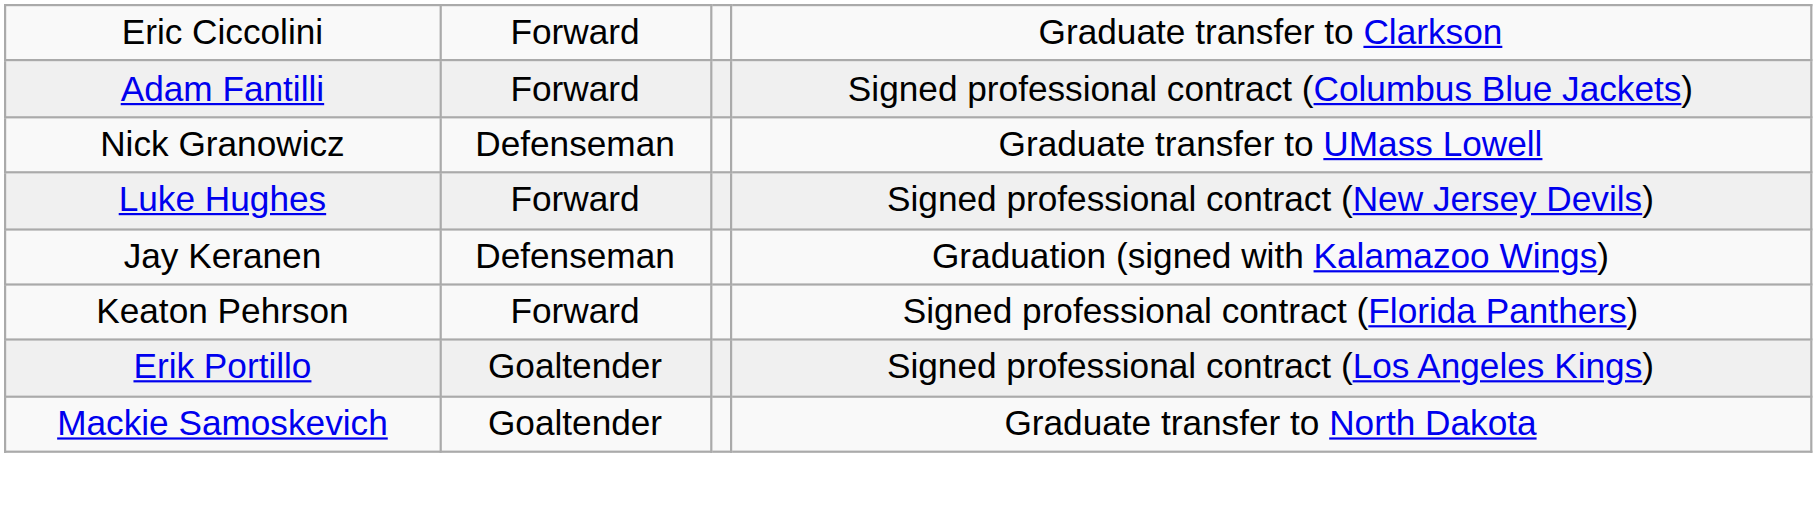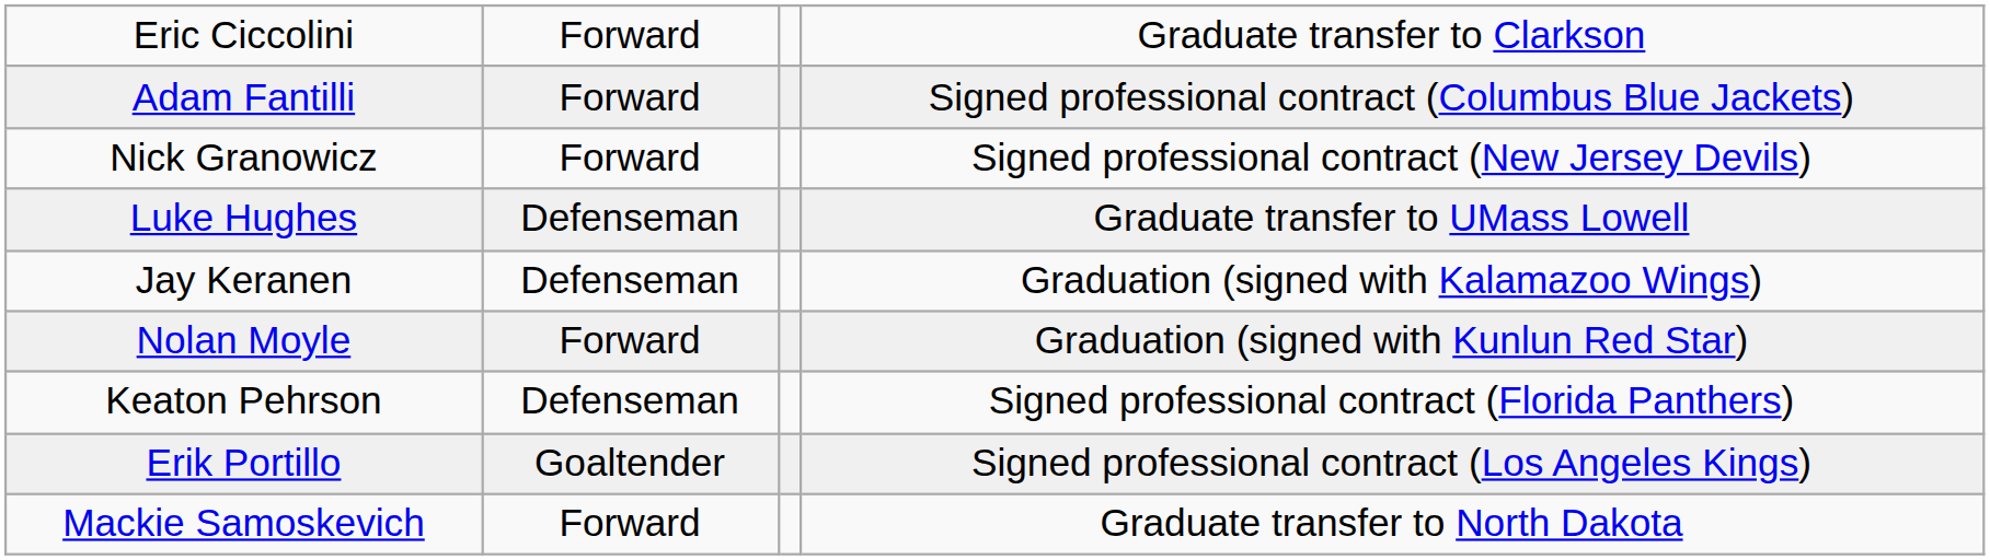 <table class="wikitable" width="65%">
 <tr align="center" bgcolor=>
 <td>Eric Ciccolini</td>
 <td>Forward</td>
 <td></td>
 <td>Graduate transfer to <a href='#'>Clarkson</a></td>
 </tr>
 <tr align="center" bgcolor="f0f0f0">
 <td><a href='#'>Adam Fantilli</a></td>
 <td>Forward</td>
 <td></td>
 <td>Signed professional contract (<a href='#'>Columbus Blue Jackets</a>)</td>
 </tr>
 <tr align="center" bgcolor=>
 <td>Nick Granowicz</td>
+<td>Forward</td>
+<td></td>
+<td>Signed professional contract (<a href='#'>New Jersey Devils</a>)</td>
+</tr>
+<tr align="center" bgcolor="f0f0f0">
+<td><a href='#'>Luke Hughes</a></td>
 <td>Defenseman</td>
 <td></td>
 <td>Graduate transfer to <a href='#'>UMass Lowell</a></td>
-</tr>
-<tr align="center" bgcolor="f0f0f0">
-<td><a href='#'>Luke Hughes</a></td>
-<td>Forward</td>
-<td></td>
-<td>Signed professional contract (<a href='#'>New Jersey Devils</a>)</td>
 </tr>
 <tr align="center" bgcolor=>
 <td>Jay Keranen</td>
 <td>Defenseman</td>
 <td></td>
 <td>Graduation (signed with <a href='#'>Kalamazoo Wings</a>)</td>
 </tr>
+<tr align="center" bgcolor="f0f0f0">
+<td><a href='#'>Nolan Moyle</a></td>
+<td>Forward</td>
+<td></td>
+<td>Graduation (signed with <a href='#'>Kunlun Red Star</a>)</td>
+</tr>
 <tr align="center" bgcolor=>
 <td>Keaton Pehrson</td>
-<td>Forward</td>
+<td>Defenseman</td>
 <td></td>
 <td>Signed professional contract (<a href='#'>Florida Panthers</a>)</td>
 </tr>
 <tr align="center" bgcolor="f0f0f0">
 <td><a href='#'>Erik Portillo</a></td>
 <td>Goaltender</td>
 <td></td>
 <td>Signed professional contract (<a href='#'>Los Angeles Kings</a>)</td>
 </tr>
 <tr align="center" bgcolor=>
 <td><a href='#'>Mackie Samoskevich</a></td>
-<td>Goaltender</td>
+<td>Forward</td>
 <td></td>
 <td>Graduate transfer to <a href='#'>North Dakota</a></td>
 </tr>
 </table>
